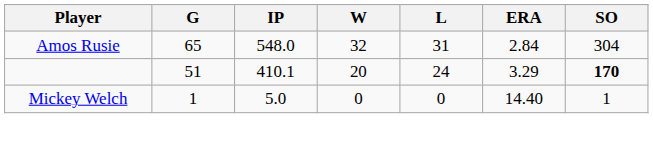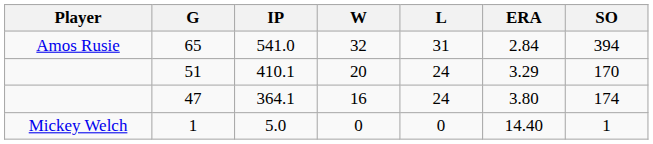 <table class="wikitable sortable">
 <tr>
 <th bgcolor="#DDDDFF" width="16%">Player</th>
 <th bgcolor="#DDDDFF" width="9%">G</th>
 <th bgcolor="#DDDDFF" width="9%">IP</th>
 <th bgcolor="#DDDDFF" width="9%">W</th>
 <th bgcolor="#DDDDFF" width="9%">L</th>
 <th bgcolor="#DDDDFF" width="9%">ERA</th>
 <th bgcolor="#DDDDFF" width="9%">SO</th>
 </tr>
 <tr align="center">
 <td><a href='#'>Amos Rusie</a></td>
 <td>65</td>
-<td>548.0</td>
+<td>541.0</td>
 <td>32</td>
 <td>31</td>
 <td>2.84</td>
-<td>304</td>
+<td>394</td>
 </tr>
 <tr align=center>
 <td></td>
 <td>51</td>
 <td>410.1</td>
 <td>20</td>
 <td>24</td>
 <td>3.29</td>
-<td><strong>170</strong></td>
+<td>170</td>
+</tr>
+<tr align="center">
+<td></td>
+<td>47</td>
+<td>364.1</td>
+<td>16</td>
+<td>24</td>
+<td>3.80</td>
+<td>174</td>
 </tr>
 <tr align="center">
 <td><a href='#'>Mickey Welch</a></td>
 <td>1</td>
 <td>5.0</td>
 <td>0</td>
 <td>0</td>
 <td>14.40</td>
 <td>1</td>
 </tr>
 </table>
